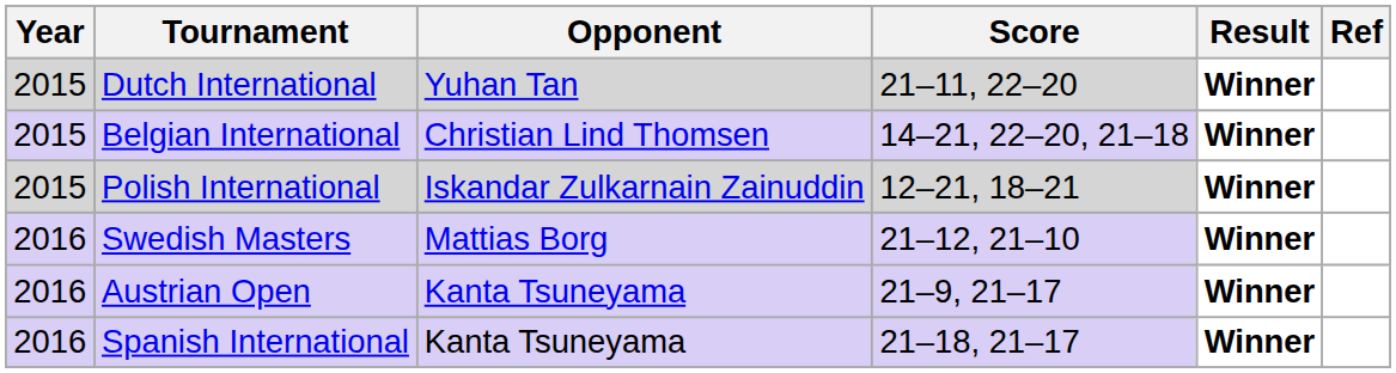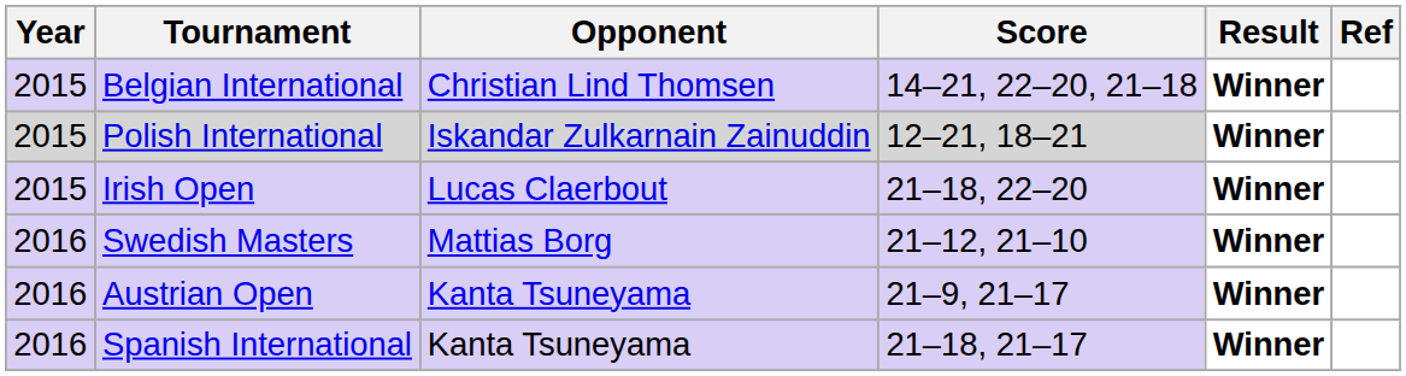 <table class="sortable wikitable" style="font-size: 90%;">
 <tr>
 <th>Year</th>
 <th>Tournament</th>
 <th>Opponent</th>
 <th>Score</th>
 <th>Result</th>
 <th>Ref</th>
-</tr>
-<tr style="background:#D5D5D5">
-<td align="center">2015</td>
-<td align="left"><a href='#'>Dutch International</a></td>
-<td align="left"> <a href='#'>Yuhan Tan</a></td>
-<td align="left">21–11, 22–20</td>
-<td style="text-align:left; background:white"> <strong>Winner</strong></td>
-<td style="text-align:center; background:white"></td>
 </tr>
 <tr style="background:#D8CEF6">
 <td align="center">2015</td>
 <td align="left"><a href='#'>Belgian International</a></td>
 <td align="left"> <a href='#'>Christian Lind Thomsen</a></td>
 <td align="left">14–21, 22–20, 21–18</td>
 <td style="text-align:left; background:white"> <strong>Winner</strong></td>
 <td style="text-align:center; background:white"></td>
 </tr>
 <tr style="background:#D5D5D5">
 <td align="center">2015</td>
 <td align="left"><a href='#'>Polish International</a></td>
 <td align="left"> <a href='#'>Iskandar Zulkarnain Zainuddin</a></td>
 <td align="left">12–21, 18–21</td>
+<td style="text-align:left; background:white"> <strong>Winner</strong></td>
+<td style="text-align:center; background:white"></td>
+</tr>
+<tr style="background:#D8CEF6">
+<td align="center">2015</td>
+<td align="left"><a href='#'>Irish Open</a></td>
+<td align="left"> <a href='#'>Lucas Claerbout</a></td>
+<td align="left">21–18, 22–20</td>
 <td style="text-align:left; background:white"> <strong>Winner</strong></td>
 <td style="text-align:center; background:white"></td>
 </tr>
 <tr style="background:#D8CEF6">
 <td align="center">2016</td>
 <td align="left"><a href='#'>Swedish Masters</a></td>
 <td align="left"> <a href='#'>Mattias Borg</a></td>
 <td align="left">21–12, 21–10</td>
 <td style="text-align:left; background:white"> <strong>Winner</strong></td>
 <td style="text-align:center; background:white"></td>
 </tr>
 <tr style="background:#D8CEF6">
 <td align="center">2016</td>
 <td align="left"><a href='#'>Austrian Open</a></td>
 <td align="left"> <a href='#'>Kanta Tsuneyama</a></td>
 <td align="left">21–9, 21–17</td>
 <td style="text-align:left; background:white"> <strong>Winner</strong></td>
 <td style="text-align:center; background:white"></td>
 </tr>
 <tr style="background:#D8CEF6">
 <td align="center">2016</td>
 <td align="left"><a href='#'>Spanish International</a></td>
 <td align="left"> Kanta Tsuneyama</td>
 <td align="left">21–18, 21–17</td>
 <td style="text-align:left; background:white"> <strong>Winner</strong></td>
 <td style="text-align:center; background:white"></td>
 </tr>
 </table>
